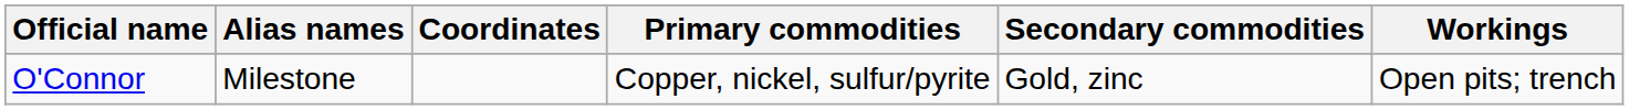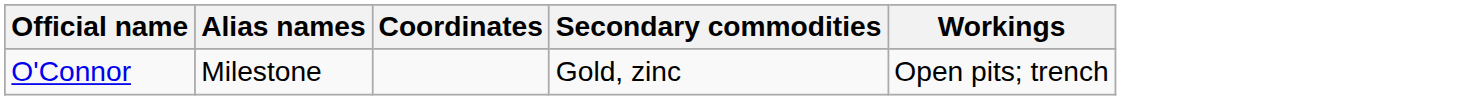 <table class="sortable wikitable">
 <tr>
 <th>Official name</th>
 <th>Alias names</th>
 <th>Coordinates</th>
-<th>Primary commodities</th>
 <th>Secondary commodities</th>
 <th>Workings</th>
 </tr>
 <tr>
 <td><a href='#'>O'Connor</a></td>
 <td>Milestone</td>
 <td></td>
-<td>Copper, nickel, sulfur/pyrite</td>
 <td>Gold, zinc</td>
 <td>Open pits; trench</td>
 </tr>
 </table>
